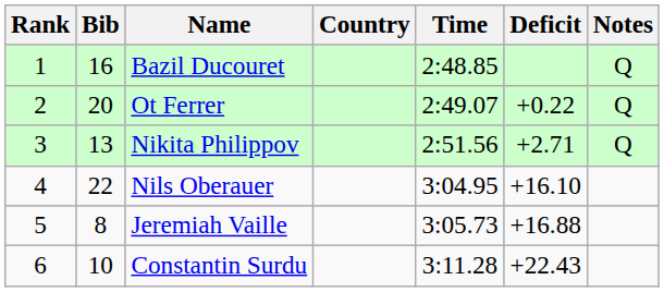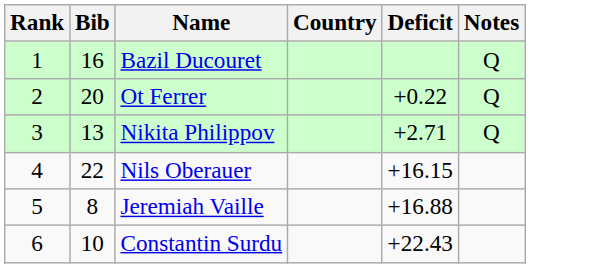 <table class="wikitable" style="text-align:center;">
 <tr>
 <th>Rank</th>
 <th>Bib</th>
 <th>Name</th>
 <th>Country</th>
-<th>Time</th>
 <th>Deficit</th>
 <th>Notes</th>
 </tr>
 <tr bgcolor=ccffcc>
 <td>1</td>
 <td>16</td>
 <td align=left><a href='#'>Bazil Ducouret</a></td>
 <td align=left></td>
-<td>2:48.85</td>
 <td></td>
 <td>Q</td>
 </tr>
 <tr bgcolor=ccffcc>
 <td>2</td>
 <td>20</td>
 <td align=left><a href='#'>Ot Ferrer</a></td>
 <td align=left></td>
-<td>2:49.07</td>
 <td>+0.22</td>
 <td>Q</td>
 </tr>
 <tr bgcolor=ccffcc>
 <td>3</td>
 <td>13</td>
 <td align=left><a href='#'>Nikita Philippov</a></td>
 <td align=left></td>
-<td>2:51.56</td>
 <td>+2.71</td>
 <td>Q</td>
 </tr>
 <tr>
 <td>4</td>
 <td>22</td>
 <td align=left><a href='#'>Nils Oberauer</a></td>
 <td align=left></td>
-<td>3:04.95</td>
-<td>+16.10</td>
+<td>+16.15</td>
 <td></td>
 </tr>
 <tr>
 <td>5</td>
 <td>8</td>
 <td align=left><a href='#'>Jeremiah Vaille</a></td>
 <td align=left></td>
-<td>3:05.73</td>
 <td>+16.88</td>
 <td></td>
 </tr>
 <tr>
 <td>6</td>
 <td>10</td>
 <td align=left><a href='#'>Constantin Surdu</a></td>
 <td align=left></td>
-<td>3:11.28</td>
 <td>+22.43</td>
 <td></td>
 </tr>
 </table>
